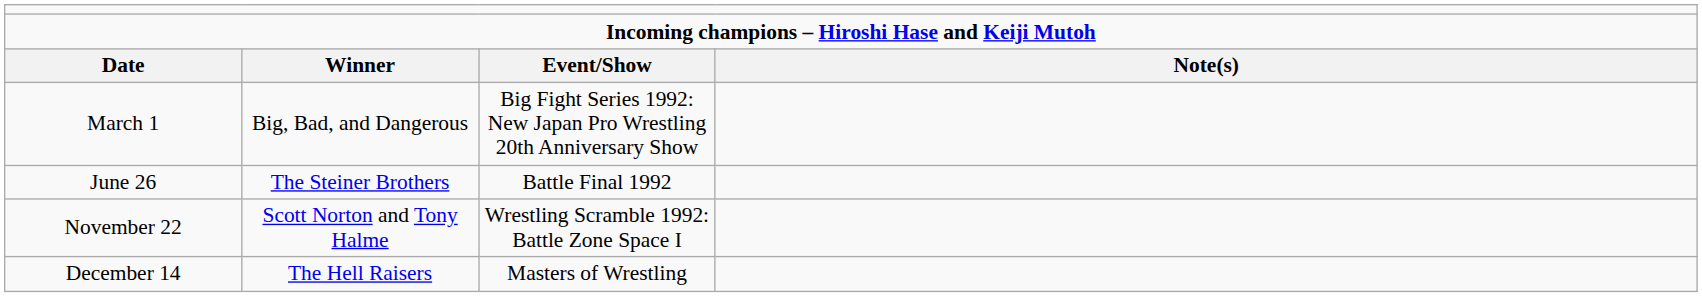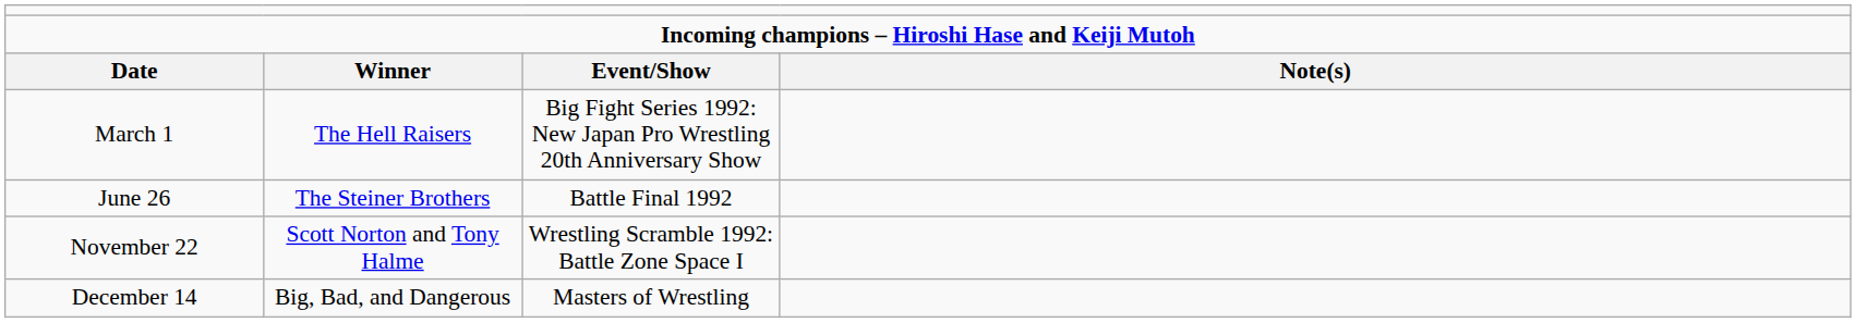 <table class="wikitable" style="text-align:center; width:100%;">
 <tr>
 <td colspan="5"></td>
 </tr>
 <tr>
 <td colspan="5"><strong>Incoming champions – <a href='#'>Hiroshi Hase</a> and <a href='#'>Keiji Mutoh</a></strong></td>
 </tr>
 <tr>
 <th width=14%>Date</th>
 <th width=14%>Winner</th>
 <th width=14%>Event/Show</th>
 <th width=58%>Note(s)</th>
 </tr>
 <tr>
 <td>March 1</td>
-<td>Big, Bad, and Dangerous<br></td>
+<td><a href='#'>The Hell Raisers</a><br></td>
 <td>Big Fight Series 1992: New Japan Pro Wrestling 20th Anniversary Show</td>
 <td align="left"></td>
 </tr>
 <tr>
 <td>June 26</td>
 <td><a href='#'>The Steiner Brothers</a><br></td>
 <td>Battle Final 1992</td>
 <td align="left"></td>
 </tr>
 <tr>
 <td>November 22</td>
 <td><a href='#'>Scott Norton</a> and <a href='#'>Tony Halme</a></td>
 <td>Wrestling Scramble 1992: Battle Zone Space I</td>
 <td align="left"></td>
 </tr>
 <tr>
 <td>December 14</td>
-<td><a href='#'>The Hell Raisers</a><br></td>
+<td>Big, Bad, and Dangerous<br></td>
 <td>Masters of Wrestling</td>
 <td align="left"></td>
 </tr>
 </table>
